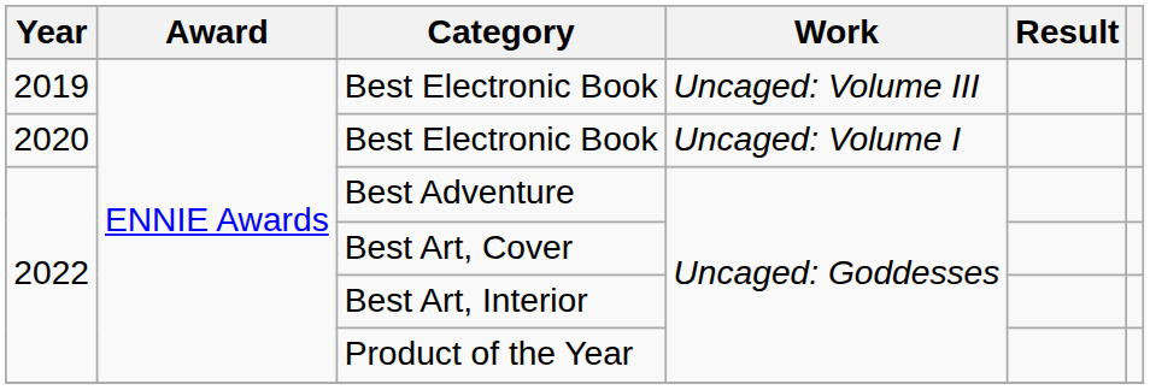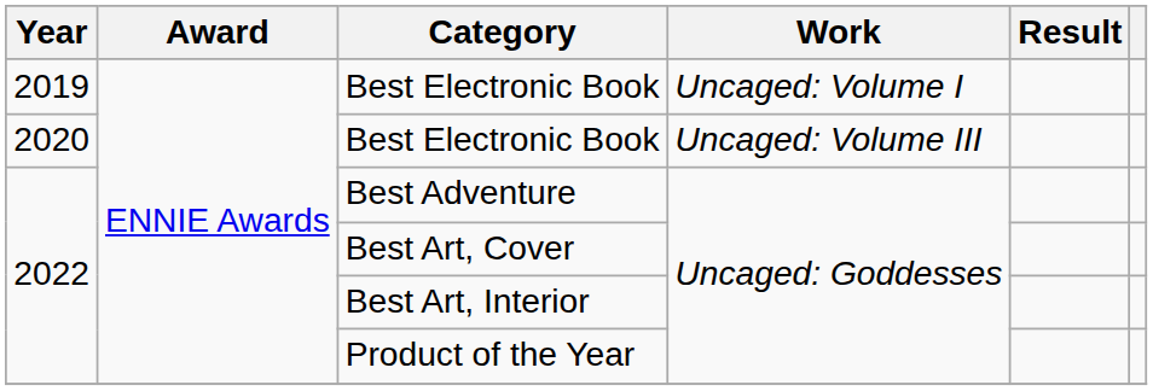 <table class="wikitable sortable">
 <tr>
 <th>Year</th>
 <th>Award</th>
 <th>Category</th>
 <th>Work</th>
 <th>Result</th>
 <th class="unsortable"></th>
 </tr>
 <tr>
 <td>2019</td>
 <td rowspan="6"><a href='#'>ENNIE Awards</a></td>
 <td>Best Electronic Book</td>
-<td><em>Uncaged: Volume III</em></td>
+<td><em>Uncaged: Volume I</em></td>
 <td></td>
 <td></td>
 </tr>
 <tr>
 <td>2020</td>
 <td>Best Electronic Book</td>
-<td><em>Uncaged: Volume I</em></td>
+<td><em>Uncaged: Volume III</em></td>
 <td></td>
 <td></td>
 </tr>
 <tr>
 <td rowspan="4">2022</td>
 <td>Best Adventure</td>
 <td rowspan="4"><em>Uncaged: Goddesses</em></td>
 <td></td>
 <td></td>
 </tr>
 <tr>
 <td>Best Art, Cover</td>
 <td></td>
 <td></td>
 </tr>
 <tr>
 <td>Best Art, Interior</td>
 <td></td>
 <td></td>
 </tr>
 <tr>
 <td>Product of the Year</td>
 <td></td>
 <td></td>
 </tr>
 <tr>
 </tr>
 </table>
